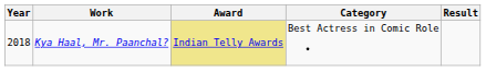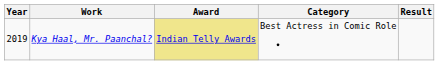 <table class="wikitable sortable">
 <tr>
 <th>Year</th>
 <th>Work</th>
 <th>Award</th>
 <th>Category</th>
 <th>Result</th>
 </tr>
 <tr>
-<td>2018</td>
+<td>2019</td>
 <td><em><a href='#'>Kya Haal, Mr. Paanchal?</a></em></td>
 <td style="background: khaki;"><a href='#'>Indian Telly Awards</a></td>
 <td>Best Actress in Comic Role<br><ul><li></li></ul></td>
 <td></td>
 </tr>
 </table>
